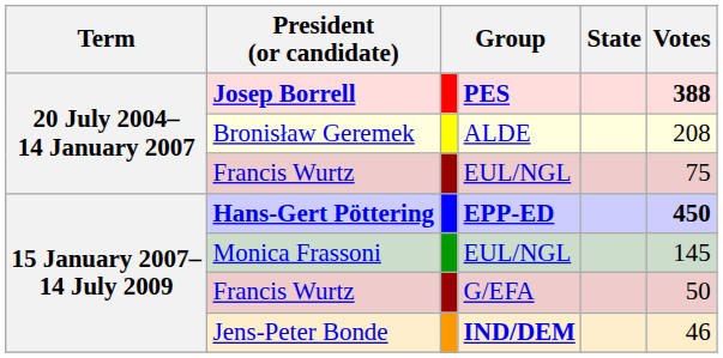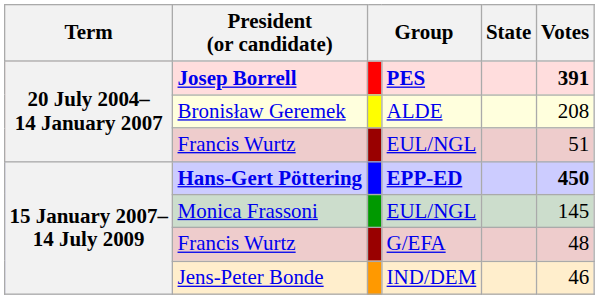 <table class="wikitable">
 <tr>
 <th>Term</th>
 <th>President<br>(or candidate)</th>
 <th colspan=2>Group</th>
 <th>State</th>
 <th>Votes</th>
 </tr>
 <tr bgcolor=#FFDDDD>
 <th rowspan=3>20 July 2004–<br>14 January 2007</th>
 <td><strong><a href='#'>Josep Borrell</a></strong></td>
 <td bgcolor=#FF0000> </td>
 <td><strong><a href='#'>PES</a></strong></td>
 <td><strong></strong></td>
-<td align=right><strong>388</strong></td>
+<td align=right><strong>391</strong></td>
 </tr>
 <tr bgcolor=#FFFFDD>
 <td><a href='#'>Bronisław Geremek</a></td>
 <td bgcolor=#FFFF00> </td>
 <td><a href='#'>ALDE</a></td>
 <td></td>
 <td align=right>208</td>
 </tr>
 <tr bgcolor=#EECCCC>
 <td><a href='#'>Francis Wurtz</a></td>
 <td bgcolor=#990000> </td>
 <td><a href='#'>EUL/NGL</a></td>
 <td></td>
-<td align=right>75</td>
+<td align=right>51</td>
 </tr>
 <tr bgcolor=#CCCCFF>
 <th rowspan=4>15 January 2007–<br>14 July 2009</th>
 <td><strong><a href='#'>Hans-Gert Pöttering</a></strong></td>
 <td bgcolor=#0000FF> </td>
 <td><strong><a href='#'>EPP-ED</a></strong></td>
 <td><strong></strong></td>
 <td align=right><strong>450</strong></td>
 </tr>
 <tr bgcolor=#CCDDCC>
 <td><a href='#'>Monica Frassoni</a></td>
 <td bgcolor=#009900> </td>
 <td><a href='#'>EUL/NGL</a></td>
 <td></td>
 <td align=right>145</td>
 </tr>
 <tr bgcolor=#EECCCC>
 <td><a href='#'>Francis Wurtz</a></td>
 <td bgcolor=#990000> </td>
 <td><a href='#'>G/EFA</a></td>
 <td></td>
-<td align=right>50</td>
+<td align=right>48</td>
 </tr>
 <tr bgcolor=#FFEECC>
 <td><a href='#'>Jens-Peter Bonde</a></td>
 <td bgcolor=#FF9900> </td>
-<td><strong><a href='#'>IND/DEM</a></strong></td>
+<td><a href='#'>IND/DEM</a></td>
 <td></td>
 <td align=right>46</td>
 </tr>
 </table>
